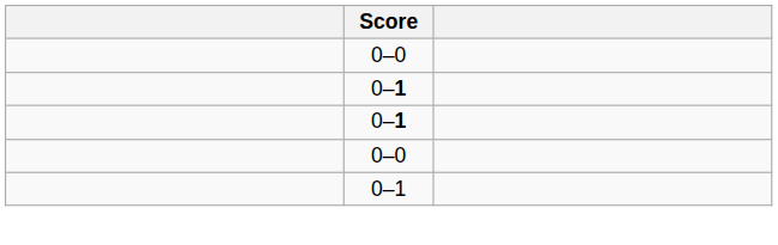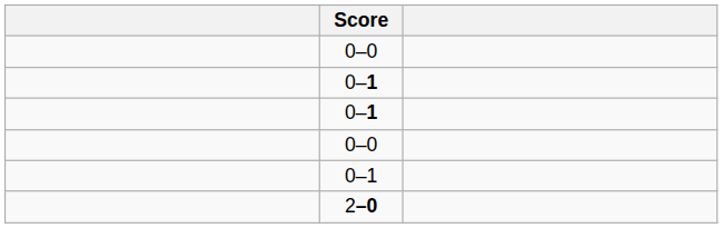 <table class="wikitable" style="text-align: center;">
 <tr>
 <th width=250></th>
 <th width=60>Score</th>
 <th width=250></th>
 </tr>
 <tr>
 <td align=left></td>
 <td>0–0</td>
 <td align=left></td>
 </tr>
 <tr>
 <td align=left></td>
 <td>0–<strong>1</strong></td>
 <td align=left><strong></strong></td>
 </tr>
 <tr>
 <td align=left></td>
 <td>0–<strong>1</strong></td>
 <td align=left><strong></td>
 </tr>
 <tr>
 <td align=left></td>
 <td>0–0</td>
 <td align=left></td>
 </tr>
 <tr>
 <td align=left></td>
 <td>0–</strong>1<strong></td>
 <td align=left></strong></td>
 </tr>
+<tr>
+<td align=left><strong></td>
+<td></strong>2<strong>–0</td>
+<td align=left></td>
+</tr>
 </table>
